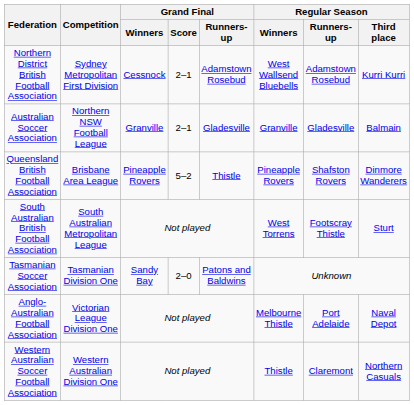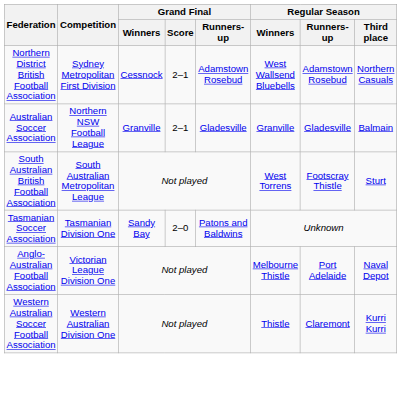 <table class="wikitable" width="100%">
 <tr>
 <th rowspan="2" style="width:10em">Federation</th>
 <th rowspan="2" style="width:10em">Competition</th>
 <th colspan="3" scope="col">Grand Final</th>
 <th colspan="3">Regular Season</th>
 </tr>
 <tr>
 <th style="width:10em">Winners</th>
 <th>Score</th>
 <th style="width:15em">Runners-up</th>
 <th>Winners</th>
 <th>Runners-up</th>
 <th>Third place</th>
 </tr>
 <tr>
 <td align="center"><a href='#'>Northern District British Football Association</a></td>
 <td align="center"><a href='#'>Sydney Metropolitan First Division</a></td>
 <td align="center"><a href='#'>Cessnock</a></td>
 <td align="center">2–1</td>
 <td align="center"><a href='#'>Adamstown Rosebud</a></td>
 <td align="center"><a href='#'>West Wallsend Bluebells</a></td>
 <td align="center"><a href='#'>Adamstown Rosebud</a></td>
-<td align="center"><a href='#'>Kurri Kurri</a></td>
+<td align="center"><a href='#'>Northern Casuals</a></td>
 </tr>
 <tr>
 <td align="center"><a href='#'>Australian Soccer Association</a></td>
 <td align="center"><a href='#'>Northern NSW Football League</a></td>
 <td align="center"><a href='#'>Granville</a></td>
 <td align="center">2–1</td>
 <td align="center"><a href='#'>Gladesville</a></td>
 <td align="center"><a href='#'>Granville</a></td>
 <td align="center"><a href='#'>Gladesville</a></td>
 <td align="center"><a href='#'>Balmain</a></td>
-</tr>
-<tr>
-<td align="center"><a href='#'>Queensland British Football Association</a></td>
-<td align="center"><a href='#'>Brisbane Area League</a></td>
-<td align="center"><a href='#'>Pineapple Rovers</a></td>
-<td align="center">5–2</td>
-<td align="center"><a href='#'>Thistle</a></td>
-<td align="center"><a href='#'>Pineapple Rovers</a></td>
-<td align="center"><a href='#'>Shafston Rovers</a></td>
-<td align="center"><a href='#'>Dinmore Wanderers</a></td>
 </tr>
 <tr>
 <td align="center"><a href='#'>South Australian British Football Association</a></td>
 <td align="center"><a href='#'>South Australian Metropolitan League</a></td>
 <td colspan="3" align="center"><em>Not played</em></td>
 <td align="center"><a href='#'>West Torrens</a></td>
 <td align="center"><a href='#'>Footscray Thistle</a></td>
 <td align="center"><a href='#'>Sturt</a></td>
 </tr>
 <tr>
 <td align="center"><a href='#'>Tasmanian Soccer Association</a></td>
 <td align="center"><a href='#'>Tasmanian Division One</a></td>
 <td align="center"><a href='#'>Sandy Bay</a></td>
 <td align="center">2–0</td>
 <td align="center"><a href='#'>Patons and Baldwins</a></td>
 <td colspan="3" align="center"><em>Unknown</em></td>
 </tr>
 <tr>
 <td align="center"><a href='#'>Anglo-Australian Football Association</a></td>
 <td align="center"><a href='#'>Victorian League Division One</a></td>
 <td colspan="3" align="center"><em>Not played</em></td>
 <td align="center"><a href='#'>Melbourne Thistle</a></td>
 <td align="center"><a href='#'>Port Adelaide</a></td>
 <td align="center"><a href='#'>Naval Depot</a></td>
 </tr>
 <tr>
 <td align="center"><a href='#'>Western Australian Soccer Football Association</a></td>
 <td align="center"><a href='#'>Western Australian Division One</a></td>
 <td colspan="3" align="center"><em>Not played</em></td>
 <td align="center"><a href='#'>Thistle</a></td>
 <td align="center"><a href='#'>Claremont</a></td>
-<td align="center"><a href='#'>Northern Casuals</a></td>
+<td align="center"><a href='#'>Kurri Kurri</a></td>
 </tr>
 </table>
